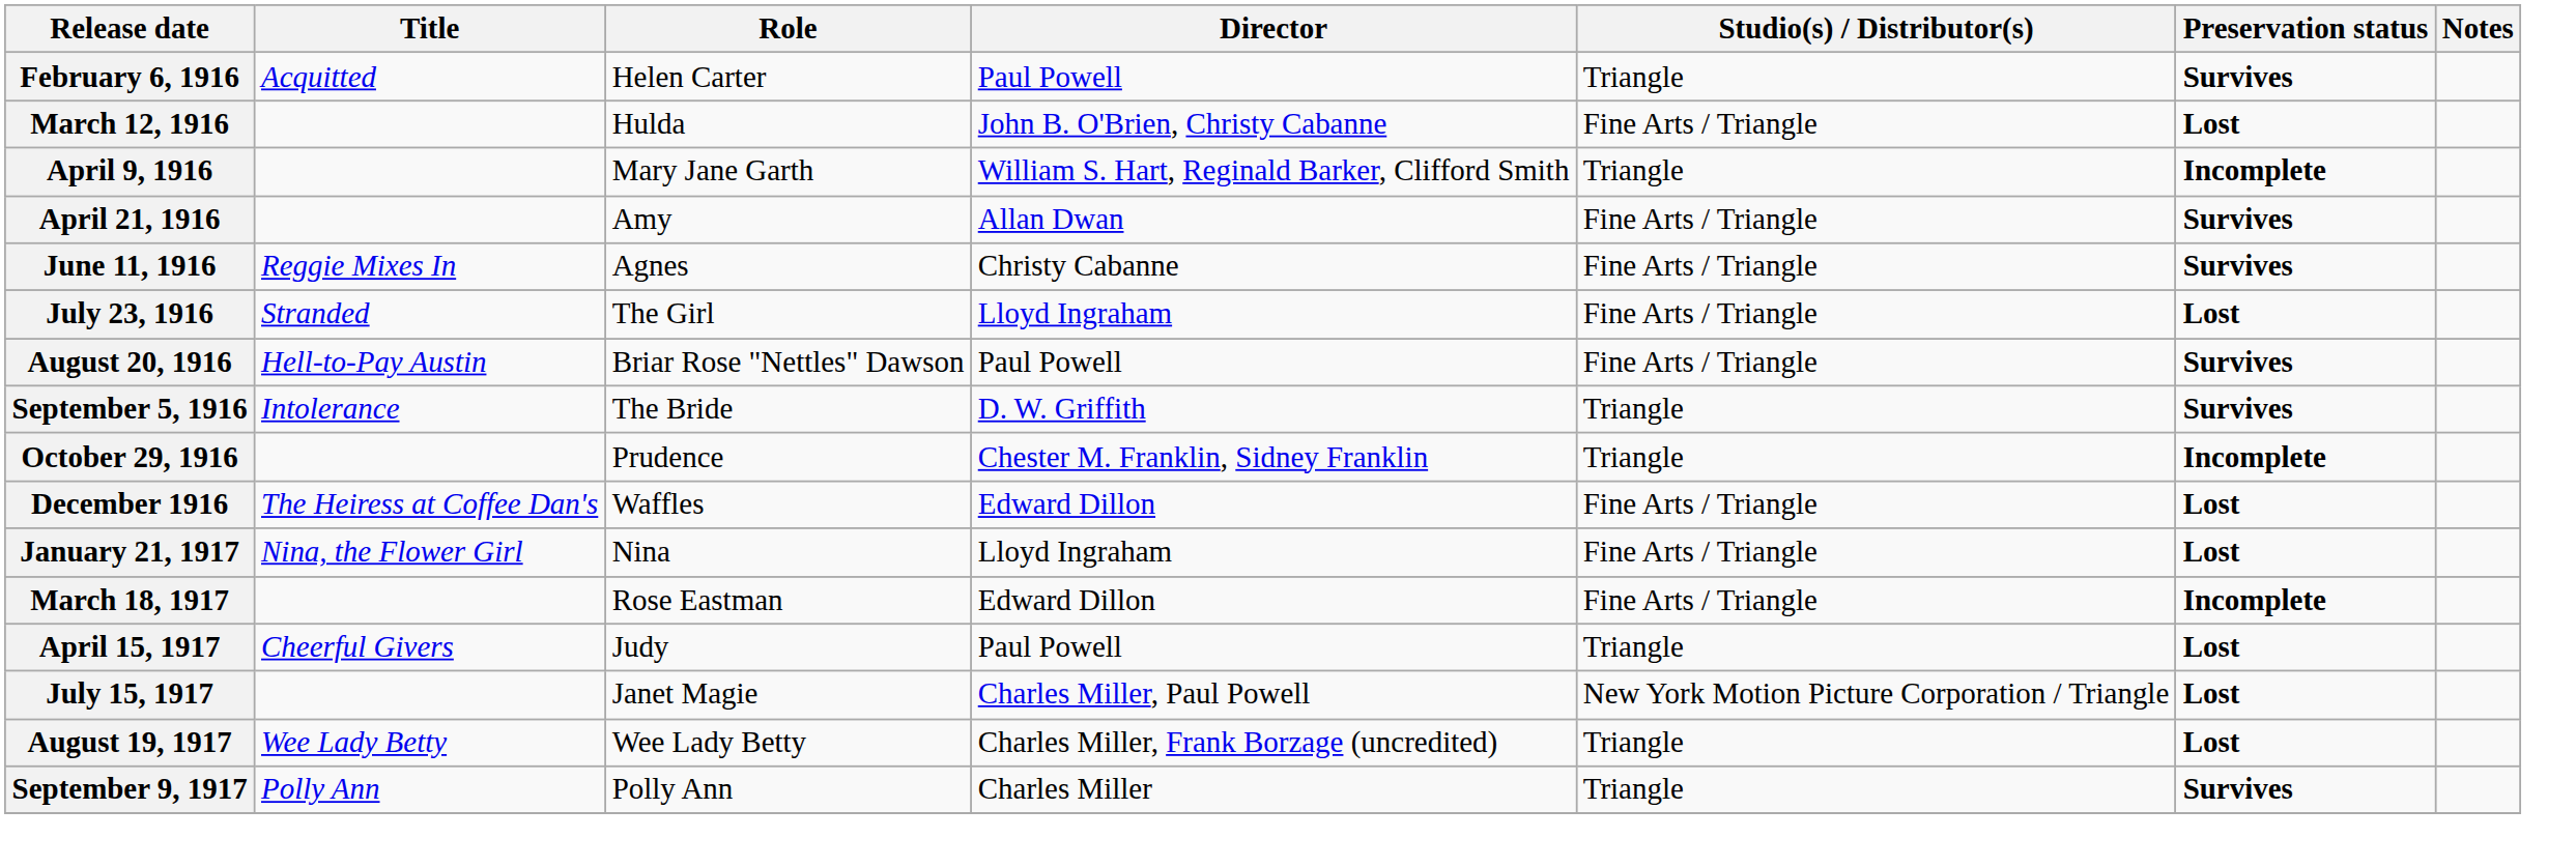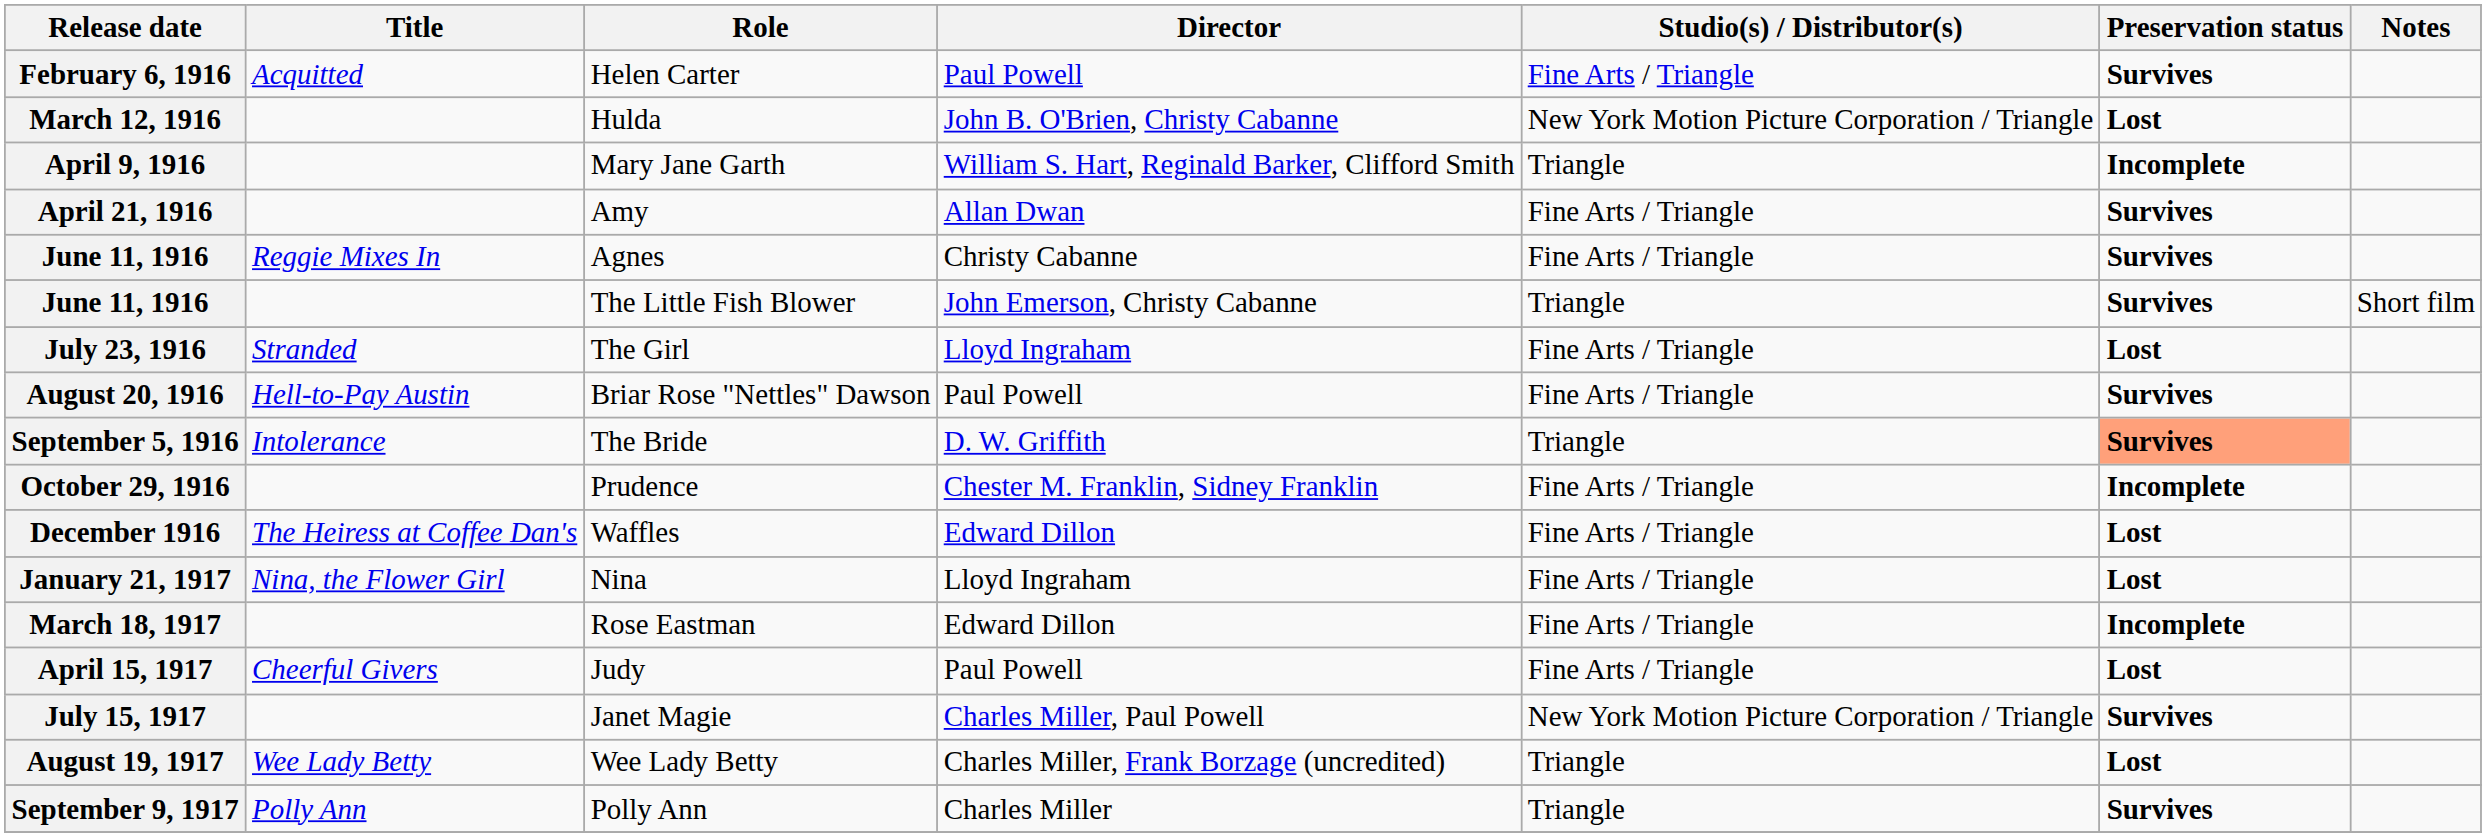 <table class="wikitable plainrowheaders sortable">
 <tr>
 <th scope="col">Release date</th>
 <th scope="col">Title</th>
 <th scope="col">Role</th>
 <th scope="col">Director</th>
 <th scope="col">Studio(s) / Distributor(s)</th>
 <th scope="col">Preservation status</th>
 <th scope="col" class="unsortable">Notes</th>
 </tr>
 <tr>
 <th scope="row">February 6, 1916</th>
 <td><em><a href='#'>Acquitted</a></em></td>
 <td>Helen Carter</td>
 <td><a href='#'>Paul Powell</a></td>
-<td>Triangle</td>
+<td><a href='#'>Fine Arts</a> / <a href='#'>Triangle</a></td>
 <td><strong>Survives</strong></td>
 <td></td>
 </tr>
 <tr>
 <th scope="row">March 12, 1916</th>
 <td><em></em></td>
 <td>Hulda</td>
 <td><a href='#'>John B. O'Brien</a>, <a href='#'>Christy Cabanne</a></td>
-<td>Fine Arts / Triangle</td>
+<td>New York Motion Picture Corporation / Triangle</td>
 <td><strong>Lost</strong></td>
 <td></td>
 </tr>
 <tr>
 <th scope="row">April 9, 1916</th>
 <td><em></em></td>
 <td>Mary Jane Garth</td>
 <td><a href='#'>William S. Hart</a>, <a href='#'>Reginald Barker</a>, Clifford Smith</td>
 <td>Triangle</td>
 <td><strong>Incomplete</strong></td>
 <td></td>
 </tr>
 <tr>
 <th scope="row">April 21, 1916</th>
 <td><em></em></td>
 <td>Amy</td>
 <td><a href='#'>Allan Dwan</a></td>
 <td>Fine Arts / Triangle</td>
 <td><strong>Survives</strong></td>
 <td></td>
 </tr>
 <tr>
 <th scope="row">June 11, 1916</th>
 <td><em><a href='#'>Reggie Mixes In</a></em></td>
 <td>Agnes</td>
 <td>Christy Cabanne</td>
 <td>Fine Arts / Triangle</td>
 <td><strong>Survives</strong></td>
 <td></td>
 </tr>
 <tr>
+<th scope="row">June 11, 1916</th>
+<td><em></em></td>
+<td>The Little Fish Blower</td>
+<td><a href='#'>John Emerson</a>, Christy Cabanne</td>
+<td>Triangle</td>
+<td><strong>Survives</strong></td>
+<td>Short film</td>
+</tr>
+<tr>
 <th scope="row">July 23, 1916</th>
 <td><em><a href='#'>Stranded</a></em></td>
 <td>The Girl</td>
 <td><a href='#'>Lloyd Ingraham</a></td>
 <td>Fine Arts / Triangle</td>
 <td><strong>Lost</strong></td>
 <td></td>
 </tr>
 <tr>
 <th scope="row">August 20, 1916</th>
 <td><em><a href='#'>Hell-to-Pay Austin</a></em></td>
 <td>Briar Rose "Nettles" Dawson</td>
 <td>Paul Powell</td>
 <td>Fine Arts / Triangle</td>
 <td><strong>Survives</strong></td>
 <td></td>
 </tr>
 <tr>
 <th scope="row">September 5, 1916</th>
 <td><em><a href='#'>Intolerance</a></em></td>
 <td>The Bride</td>
 <td><a href='#'>D. W. Griffith</a></td>
 <td>Triangle</td>
-<td><strong>Survives</strong></td>
+<td style="background: lightsalmon;"><strong>Survives</strong></td>
 <td></td>
 </tr>
 <tr>
 <th scope="row">October 29, 1916</th>
 <td><em></em></td>
 <td>Prudence</td>
 <td><a href='#'>Chester M. Franklin</a>, <a href='#'>Sidney Franklin</a></td>
-<td>Triangle</td>
+<td>Fine Arts / Triangle</td>
 <td><strong>Incomplete</strong></td>
 <td></td>
 </tr>
 <tr>
 <th scope="row">December 1916</th>
 <td><em><a href='#'>The Heiress at Coffee Dan's</a></em></td>
 <td>Waffles</td>
 <td><a href='#'>Edward Dillon</a></td>
 <td>Fine Arts / Triangle</td>
 <td><strong>Lost</strong></td>
 <td></td>
 </tr>
 <tr>
 <th scope="row">January 21, 1917</th>
 <td><em><a href='#'>Nina, the Flower Girl</a></em></td>
 <td>Nina</td>
 <td>Lloyd Ingraham</td>
 <td>Fine Arts / Triangle</td>
 <td><strong>Lost</strong></td>
 <td></td>
 </tr>
 <tr>
 <th scope="row">March 18, 1917</th>
 <td><em></em></td>
 <td>Rose Eastman</td>
 <td>Edward Dillon</td>
 <td>Fine Arts / Triangle</td>
 <td><strong>Incomplete</strong></td>
 <td></td>
 </tr>
 <tr>
 <th scope="row">April 15, 1917</th>
 <td><em><a href='#'>Cheerful Givers</a></em></td>
 <td>Judy</td>
 <td>Paul Powell</td>
-<td>Triangle</td>
+<td>Fine Arts / Triangle</td>
 <td><strong>Lost</strong></td>
 <td></td>
 </tr>
 <tr>
 <th scope="row">July 15, 1917</th>
 <td><em></em></td>
 <td>Janet Magie</td>
 <td><a href='#'>Charles Miller</a>, Paul Powell</td>
 <td>New York Motion Picture Corporation / Triangle</td>
-<td><strong>Lost</strong></td>
+<td><strong>Survives</strong></td>
 <td></td>
 </tr>
 <tr>
 <th scope="row">August 19, 1917</th>
 <td><em><a href='#'>Wee Lady Betty</a></em></td>
 <td>Wee Lady Betty</td>
 <td>Charles Miller, <a href='#'>Frank Borzage</a> (uncredited)</td>
 <td>Triangle</td>
 <td><strong>Lost</strong></td>
 <td></td>
 </tr>
 <tr>
 <th scope="row">September 9, 1917</th>
 <td><em><a href='#'>Polly Ann</a></em></td>
 <td>Polly Ann</td>
 <td>Charles Miller</td>
 <td>Triangle</td>
 <td><strong>Survives</strong></td>
 <td></td>
 </tr>
 <tr>
 </tr>
 </table>
